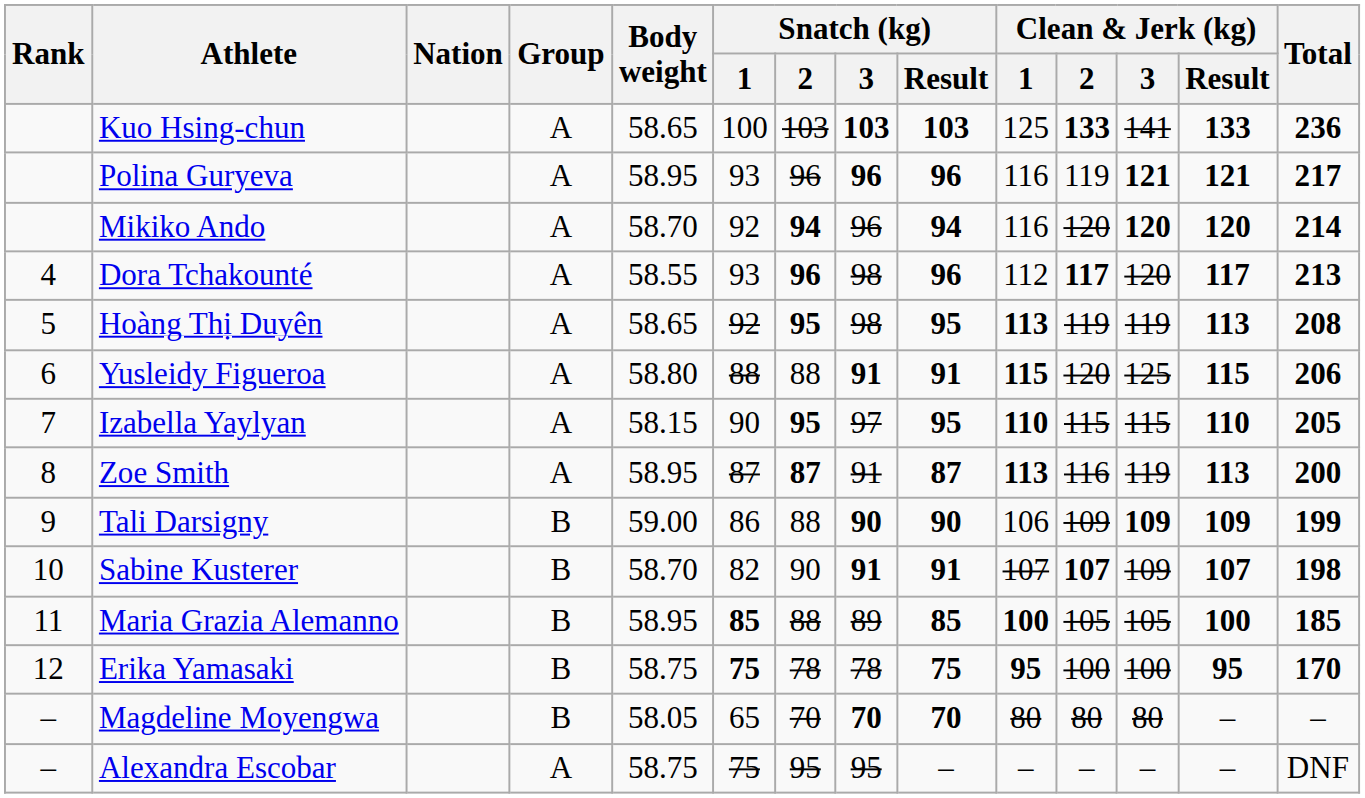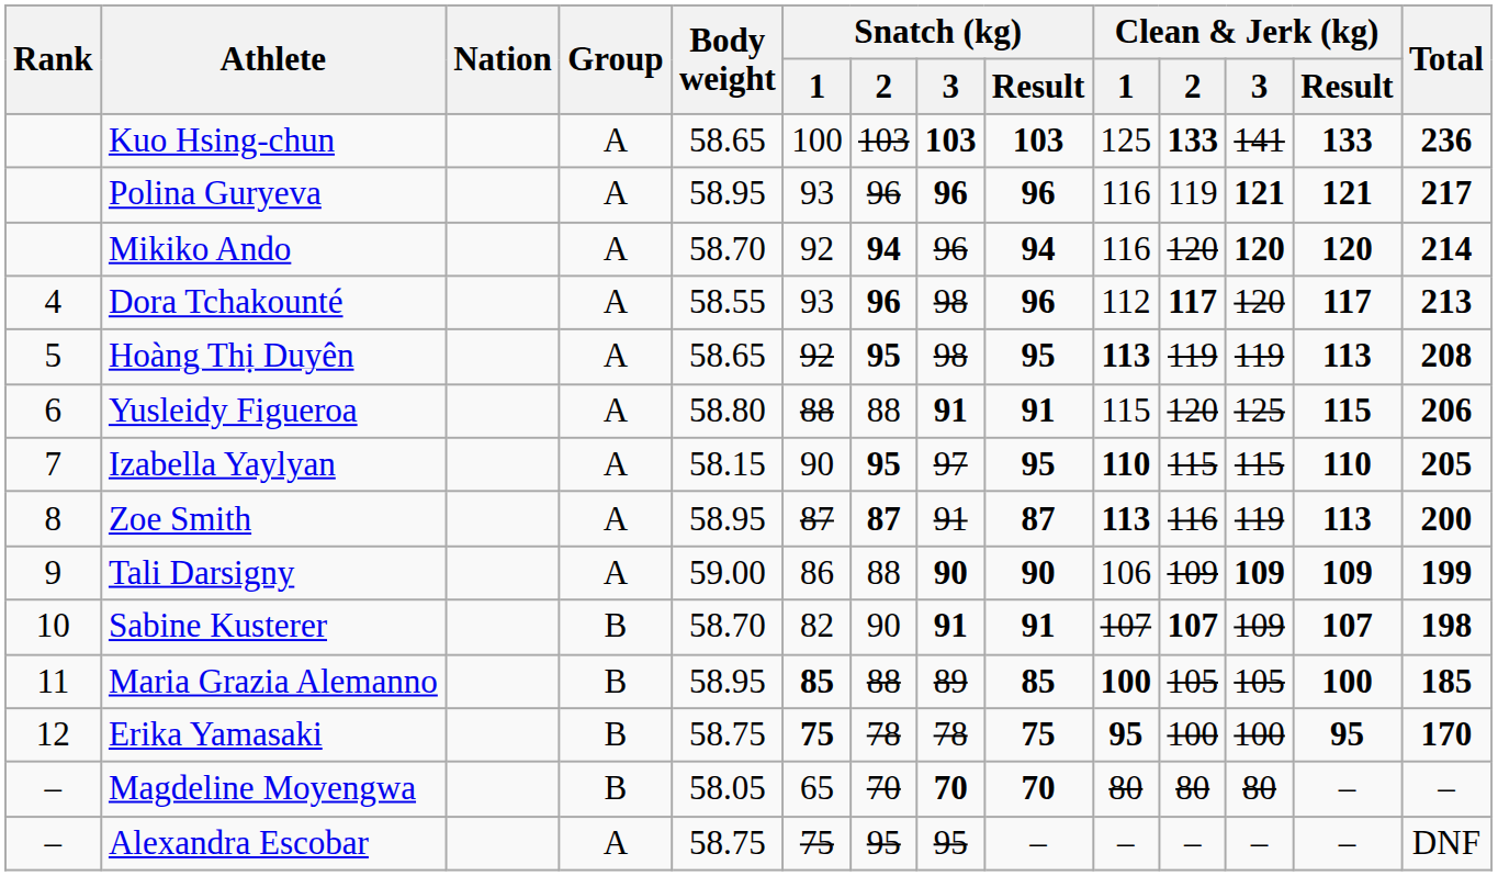 <table class="sortable wikitable" style="text-align:center">
 <tr>
 <th rowspan="2">Rank</th>
 <th rowspan="2">Athlete</th>
 <th rowspan="2">Nation</th>
 <th rowspan="2">Group</th>
 <th rowspan=2>Body<br>weight</th>
 <th colspan=4>Snatch (kg)</th>
 <th colspan=4>Clean & Jerk (kg)</th>
 <th rowspan=2>Total</th>
 </tr>
 <tr>
 <th>1</th>
 <th>2</th>
 <th>3</th>
 <th>Result</th>
 <th>1</th>
 <th>2</th>
 <th>3</th>
 <th>Result</th>
 </tr>
 <tr>
 <td></td>
 <td align="left"><a href='#'>Kuo Hsing-chun</a></td>
 <td align="left"></td>
 <td>A</td>
 <td>58.65</td>
 <td>100</td>
 <td><s>103</s></td>
 <td><strong>103</strong></td>
 <td><strong>103</strong> </td>
 <td>125</td>
 <td><strong>133</strong></td>
 <td><s>141</s></td>
 <td><strong>133</strong> </td>
 <td><strong>236</strong> </td>
 </tr>
 <tr>
 <td></td>
 <td align="left"><a href='#'>Polina Guryeva</a></td>
 <td align="left"></td>
 <td>A</td>
 <td>58.95</td>
 <td>93</td>
 <td><s>96</s></td>
 <td><strong>96</strong></td>
 <td><strong>96</strong></td>
 <td>116</td>
 <td>119</td>
 <td><strong>121</strong></td>
 <td><strong>121</strong></td>
 <td><strong>217</strong></td>
 </tr>
 <tr>
 <td></td>
 <td align="left"><a href='#'>Mikiko Ando</a></td>
 <td align="left"></td>
 <td>A</td>
 <td>58.70</td>
 <td>92</td>
 <td><strong>94</strong></td>
 <td><s>96</s></td>
 <td><strong>94</strong></td>
 <td>116</td>
 <td><s>120</s></td>
 <td><strong>120</strong></td>
 <td><strong>120</strong></td>
 <td><strong>214</strong></td>
 </tr>
 <tr>
 <td>4</td>
 <td align="left"><a href='#'>Dora Tchakounté</a></td>
 <td align="left"></td>
 <td>A</td>
 <td>58.55</td>
 <td>93</td>
 <td><strong>96</strong></td>
 <td><s>98</s></td>
 <td><strong>96</strong></td>
 <td>112</td>
 <td><strong>117</strong></td>
 <td><s>120</s></td>
 <td><strong>117</strong></td>
 <td><strong>213</strong></td>
 </tr>
 <tr>
 <td>5</td>
 <td align="left"><a href='#'>Hoàng Thị Duyên</a></td>
 <td align="left"></td>
 <td>A</td>
 <td>58.65</td>
 <td><s>92</s></td>
 <td><strong>95</strong></td>
 <td><s>98</s></td>
 <td><strong>95</strong></td>
 <td><strong>113</strong></td>
 <td><s>119</s></td>
 <td><s>119</s></td>
 <td><strong>113</strong></td>
 <td><strong>208</strong></td>
 </tr>
 <tr>
 <td>6</td>
 <td align="left"><a href='#'>Yusleidy Figueroa</a></td>
 <td align="left"></td>
 <td>A</td>
 <td>58.80</td>
 <td><s>88</s></td>
 <td>88</td>
 <td><strong>91</strong></td>
 <td><strong>91</strong></td>
-<td><strong>115</strong></td>
+<td>115</td>
 <td><s>120</s></td>
 <td><s>125</s></td>
 <td><strong>115</strong></td>
 <td><strong>206</strong></td>
 </tr>
 <tr>
 <td>7</td>
 <td align="left"><a href='#'>Izabella Yaylyan</a></td>
 <td align="left"></td>
 <td>A</td>
 <td>58.15</td>
 <td>90</td>
 <td><strong>95</strong></td>
 <td><s>97</s></td>
 <td><strong>95</strong></td>
 <td><strong>110</strong></td>
 <td><s>115</s></td>
 <td><s>115</s></td>
 <td><strong>110</strong></td>
 <td><strong>205</strong></td>
 </tr>
 <tr>
 <td>8</td>
 <td align="left"><a href='#'>Zoe Smith</a></td>
 <td align="left"></td>
 <td>A</td>
 <td>58.95</td>
 <td><s>87</s></td>
 <td><strong>87</strong></td>
 <td><s>91</s></td>
 <td><strong>87</strong></td>
 <td><strong>113</strong></td>
 <td><s>116</s></td>
 <td><s>119</s></td>
 <td><strong>113</strong></td>
 <td><strong>200</strong></td>
 </tr>
 <tr>
 <td>9</td>
 <td align="left"><a href='#'>Tali Darsigny</a></td>
 <td align="left"></td>
-<td>B</td>
+<td>A</td>
 <td>59.00</td>
 <td>86</td>
 <td>88</td>
 <td><strong>90</strong></td>
 <td><strong>90</strong></td>
 <td>106</td>
 <td><s>109</s></td>
 <td><strong>109</strong></td>
 <td><strong>109</strong></td>
 <td><strong>199</strong></td>
 </tr>
 <tr>
 <td>10</td>
 <td align="left"><a href='#'>Sabine Kusterer</a></td>
 <td align="left"></td>
 <td>B</td>
 <td>58.70</td>
 <td>82</td>
 <td>90</td>
 <td><strong>91</strong></td>
 <td><strong>91</strong></td>
 <td><s>107</s></td>
 <td><strong>107</strong></td>
 <td><s>109</s></td>
 <td><strong>107</strong></td>
 <td><strong>198</strong></td>
 </tr>
 <tr>
 <td>11</td>
 <td align="left"><a href='#'>Maria Grazia Alemanno</a></td>
 <td align="left"></td>
 <td>B</td>
 <td>58.95</td>
 <td><strong>85</strong></td>
 <td><s>88</s></td>
 <td><s>89</s></td>
 <td><strong>85</strong></td>
 <td><strong>100</strong></td>
 <td><s>105</s></td>
 <td><s>105</s></td>
 <td><strong>100</strong></td>
 <td><strong>185</strong></td>
 </tr>
 <tr>
 <td>12</td>
 <td align="left"><a href='#'>Erika Yamasaki</a></td>
 <td align="left"></td>
 <td>B</td>
 <td>58.75</td>
 <td><strong>75</strong></td>
 <td><s>78</s></td>
 <td><s>78</s></td>
 <td><strong>75</strong></td>
 <td><strong>95</strong></td>
 <td><s>100</s></td>
 <td><s>100</s></td>
 <td><strong>95</strong></td>
 <td><strong>170</strong></td>
 </tr>
 <tr>
 <td>–</td>
 <td align="left"><a href='#'>Magdeline Moyengwa</a></td>
 <td align="left"></td>
 <td>B</td>
 <td>58.05</td>
 <td>65</td>
 <td><s>70</s></td>
 <td><strong>70</strong></td>
 <td><strong>70</strong></td>
 <td><s>80</s></td>
 <td><s>80</s></td>
 <td><s>80</s></td>
 <td>–</td>
 <td>–</td>
 </tr>
 <tr>
 <td>–</td>
 <td align="left"><a href='#'>Alexandra Escobar</a></td>
 <td align="left"></td>
 <td>A</td>
 <td>58.75</td>
 <td><s>75</s></td>
 <td><s>95</s></td>
 <td><s>95</s></td>
 <td>–</td>
 <td>–</td>
 <td>–</td>
 <td>–</td>
 <td>–</td>
 <td>DNF</td>
 </tr>
 </table>
